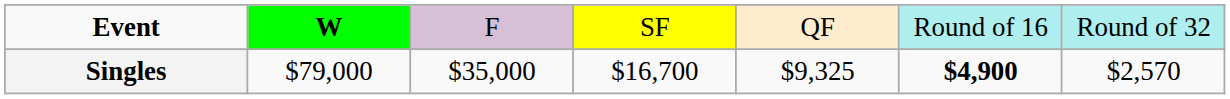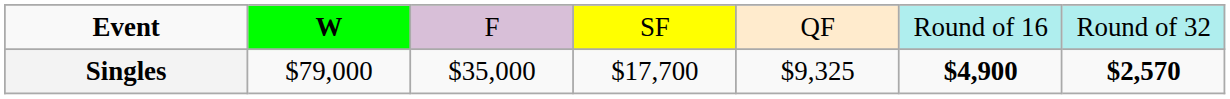 <table class=wikitable style=font-size:95%;text-align:center>
 <tr>
 <td style="width:130px"><strong>Event</strong></td>
 <td style="width:85px; background:lime"><strong>W</strong></td>
 <td style="width:85px; background:thistle">F</td>
 <td style="width:85px; background:#ffff00">SF</td>
 <td style="width:85px; background:#ffebcd">QF</td>
 <td style="width:85px; background:#afeeee">Round of 16</td>
 <td style="width:85px; background:#afeeee">Round of 32</td>
 </tr>
 <tr>
 <th style=background:#f3f3f3>Singles</th>
 <td>$79,000</td>
 <td>$35,000</td>
-<td>$16,700</td>
+<td>$17,700</td>
 <td>$9,325</td>
 <td><strong>$4,900</strong></td>
-<td>$2,570</td>
+<td><strong>$2,570</strong></td>
 </tr>
 </table>
